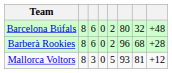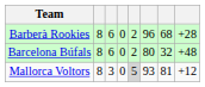 <table class="wikitable sortable" style="text-align: center;">
 <tr>
 <th>Team</th>
 <th></th>
 <th></th>
 <th></th>
 <th></th>
 <th></th>
 <th></th>
 <th></th>
 </tr>
 <tr bgcolor=ccffcc>
+<td><a href='#'>Barberà Rookies</a></td>
+<td>8</td>
+<td>6</td>
+<td>0</td>
+<td>2</td>
+<td>96</td>
+<td>68</td>
+<td>+28</td>
+</tr>
+<tr bgcolor=ccffcc>
 <td><a href='#'>Barcelona Búfals</a></td>
 <td>8</td>
 <td>6</td>
 <td>0</td>
 <td>2</td>
 <td>80</td>
 <td>32</td>
 <td>+48</td>
 </tr>
-<tr bgcolor=ccffcc>
-<td><a href='#'>Barberà Rookies</a></td>
-<td>8</td>
-<td>6</td>
-<td>0</td>
-<td>2</td>
-<td>96</td>
-<td>68</td>
-<td>+28</td>
-</tr>
 <tr>
 <td><a href='#'>Mallorca Voltors</a></td>
 <td>8</td>
 <td>3</td>
 <td>0</td>
-<td>5</td>
+<td style="background: lightgrey;">5</td>
 <td>93</td>
 <td>81</td>
 <td>+12</td>
 </tr>
 </table>
